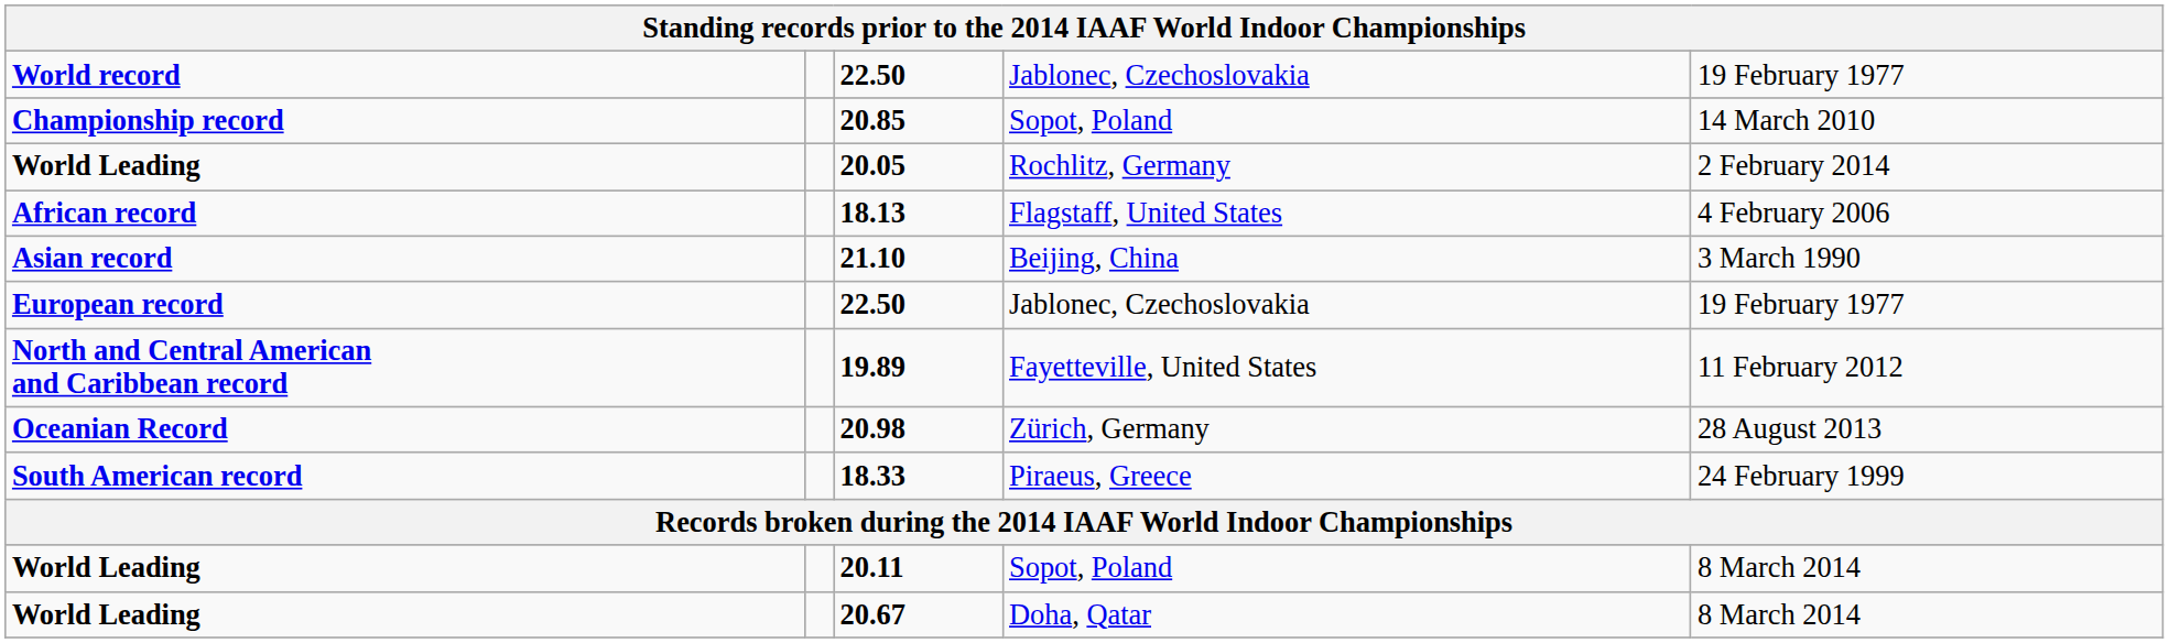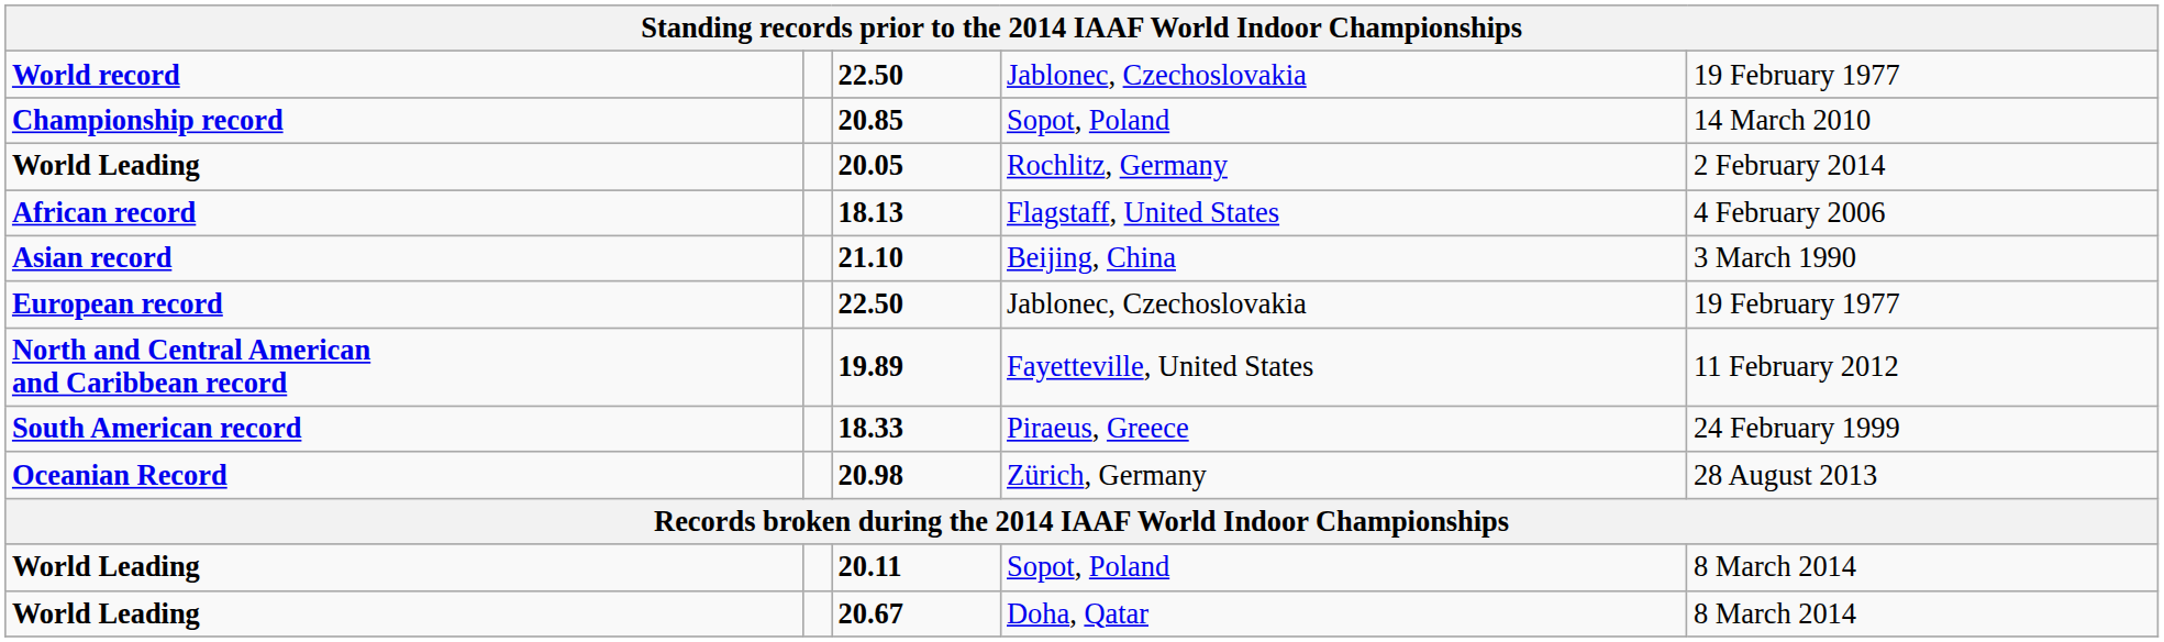 <table class="wikitable" width=75%>
 <tr>
 <th colspan="5">Standing records prior to the 2014 IAAF World Indoor Championships</th>
 </tr>
 <tr>
 <td><strong><a href='#'>World record</a></strong></td>
 <td></td>
 <td><strong>22.50</strong></td>
 <td><a href='#'>Jablonec</a>, <a href='#'>Czechoslovakia</a></td>
 <td>19 February 1977</td>
 </tr>
 <tr>
 <td><strong><a href='#'>Championship record</a></strong></td>
 <td></td>
 <td><strong>20.85</strong></td>
 <td><a href='#'>Sopot</a>, <a href='#'>Poland</a></td>
 <td>14 March 2010</td>
 </tr>
 <tr>
 <td><strong>World Leading</strong></td>
 <td></td>
 <td><strong>20.05</strong></td>
 <td><a href='#'>Rochlitz</a>, <a href='#'>Germany</a></td>
 <td>2 February 2014</td>
 </tr>
 <tr>
 <td><strong><a href='#'>African record</a></strong></td>
 <td></td>
 <td><strong>18.13</strong></td>
 <td><a href='#'>Flagstaff</a>, <a href='#'>United States</a></td>
 <td>4 February 2006</td>
 </tr>
 <tr>
 <td><strong><a href='#'>Asian record</a></strong></td>
 <td></td>
 <td><strong>21.10</strong></td>
 <td><a href='#'>Beijing</a>, <a href='#'>China</a></td>
 <td>3 March 1990</td>
 </tr>
 <tr>
 <td><strong><a href='#'>European record</a></strong></td>
 <td></td>
 <td><strong>22.50</strong></td>
 <td>Jablonec, Czechoslovakia</td>
 <td>19 February 1977</td>
 </tr>
 <tr>
 <td><strong><a href='#'>North and Central American <br>and Caribbean record</a></strong></td>
 <td></td>
 <td><strong>19.89</strong></td>
 <td><a href='#'>Fayetteville</a>, United States</td>
 <td>11 February 2012</td>
 </tr>
 <tr>
+<td><strong><a href='#'>South American record</a></strong></td>
+<td></td>
+<td><strong>18.33</strong></td>
+<td><a href='#'>Piraeus</a>, <a href='#'>Greece</a></td>
+<td>24 February 1999</td>
+</tr>
+<tr>
 <td><strong><a href='#'>Oceanian Record</a></strong></td>
 <td></td>
 <td><strong>20.98</strong></td>
 <td><a href='#'>Zürich</a>, Germany</td>
 <td>28 August 2013</td>
-</tr>
-<tr>
-<td><strong><a href='#'>South American record</a></strong></td>
-<td></td>
-<td><strong>18.33</strong></td>
-<td><a href='#'>Piraeus</a>, <a href='#'>Greece</a></td>
-<td>24 February 1999</td>
 </tr>
 <tr>
 <th colspan="5">Records broken during the 2014 IAAF World Indoor Championships</th>
 </tr>
 <tr>
 <td><strong>World Leading</strong></td>
 <td></td>
 <td><strong>20.11</strong></td>
 <td><a href='#'>Sopot</a>, <a href='#'>Poland</a></td>
 <td>8 March 2014</td>
 </tr>
 <tr>
 <td><strong>World Leading</strong></td>
 <td></td>
 <td><strong>20.67</strong></td>
 <td><a href='#'>Doha</a>, <a href='#'>Qatar</a></td>
 <td>8 March 2014</td>
 </tr>
 </table>
